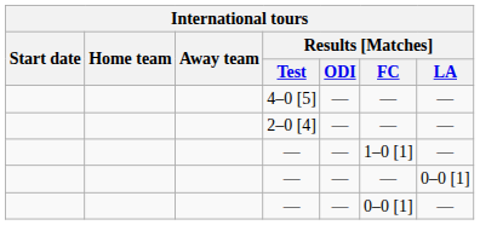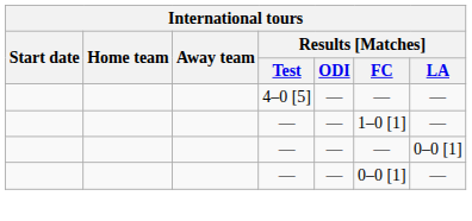 <table class="wikitable">
 <tr>
 <th colspan="7">International tours</th>
 </tr>
 <tr>
 <th rowspan="2">Start date</th>
 <th rowspan="2">Home team</th>
 <th rowspan="2">Away team</th>
 <th colspan="4">Results [Matches]</th>
 </tr>
 <tr>
 <th><a href='#'>Test</a></th>
 <th><a href='#'>ODI</a></th>
 <th><a href='#'>FC</a></th>
 <th><a href='#'>LA</a></th>
 </tr>
 <tr>
 <td><a href='#'></a></td>
 <td></td>
 <td></td>
 <td>4–0 [5]</td>
-<td ; style="text-align:center">—</td>
-<td ; style="text-align:center">—</td>
-<td ; style="text-align:center">—</td>
-</tr>
-<tr>
-<td><a href='#'></a></td>
-<td></td>
-<td></td>
-<td>2–0 [4]</td>
 <td ; style="text-align:center">—</td>
 <td ; style="text-align:center">—</td>
 <td ; style="text-align:center">—</td>
 </tr>
 <tr>
 <td><a href='#'></a></td>
 <td></td>
 <td></td>
 <td ; style="text-align:center">—</td>
 <td ; style="text-align:center">—</td>
 <td>1–0 [1]</td>
 <td ; style="text-align:center">—</td>
 </tr>
 <tr>
 <td><a href='#'></a></td>
 <td></td>
 <td></td>
 <td ; style="text-align:center">—</td>
 <td ; style="text-align:center">—</td>
 <td ; style="text-align:center">—</td>
 <td>0–0 [1]</td>
 </tr>
 <tr>
 <td><a href='#'></a></td>
 <td></td>
 <td></td>
 <td ; style="text-align:center">—</td>
 <td ; style="text-align:center">—</td>
 <td>0–0 [1]</td>
 <td ; style="text-align:center">—</td>
 </tr>
 </table>
